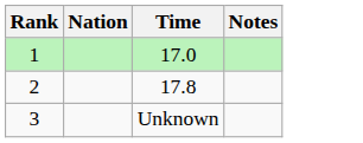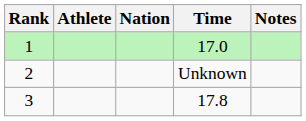 <table class="wikitable sortable" style="text-align:center">
 <tr>
 <th>Rank</th>
+<th>Athlete</th>
 <th>Nation</th>
 <th>Time</th>
 <th>Notes</th>
 </tr>
 <tr bgcolor=bbf3bb>
 <td>1</td>
 <td align=left></td>
+<td align=left></td>
 <td>17.0</td>
 <td></td>
 </tr>
 <tr>
 <td>2</td>
 <td align=left></td>
-<td>17.8</td>
+<td align=left></td>
+<td data-sort-value=30.0>Unknown</td>
 <td></td>
 </tr>
 <tr>
 <td>3</td>
 <td align=left></td>
-<td data-sort-value=30.0>Unknown</td>
+<td align=left></td>
+<td>17.8</td>
 <td></td>
 </tr>
 </table>
